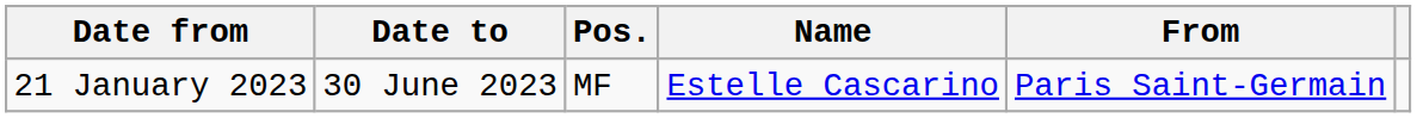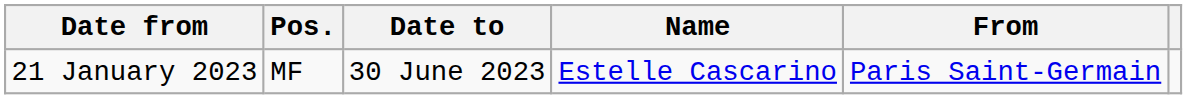 <table class="wikitable">
 <tr>
 <th>Date from</th>
+<th>Pos.</th>
 <th>Date to</th>
-<th>Pos.</th>
 <th>Name</th>
 <th>From</th>
 <th></th>
 </tr>
 <tr>
 <td>21 January 2023</td>
+<td>MF</td>
 <td>30 June 2023</td>
-<td>MF</td>
 <td> <a href='#'>Estelle Cascarino</a></td>
 <td> <a href='#'>Paris Saint-Germain</a></td>
 <td></td>
 </tr>
 </table>
